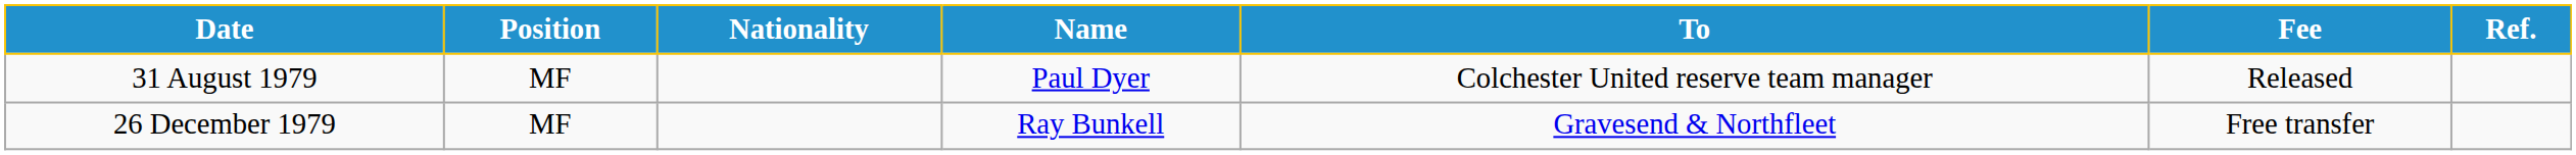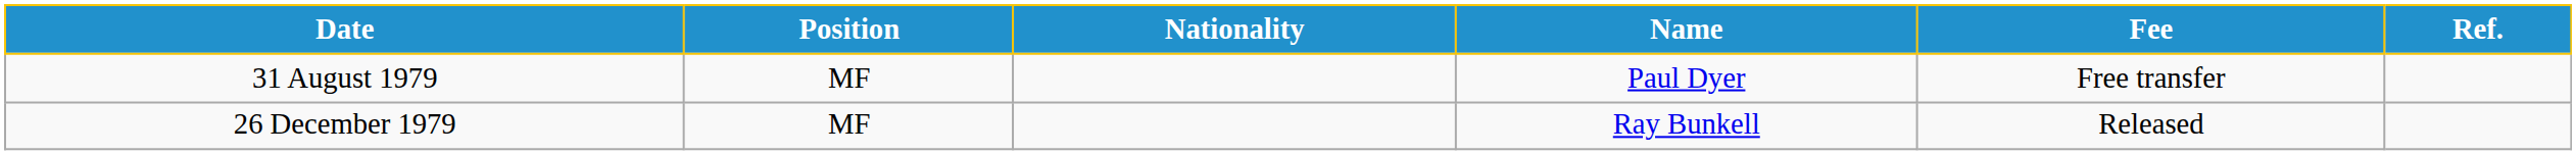 <table class="wikitable" style="text-align:center; font-size:90%; width:100%;">
 <tr>
 <th style="background:#2191CC; color:white; border:1px solid #F7C408; text-align:center;">Date</th>
 <th style="background:#2191CC; color:white; border:1px solid #F7C408; text-align:center;">Position</th>
 <th style="background:#2191CC; color:white; border:1px solid #F7C408; text-align:center;">Nationality</th>
 <th style="background:#2191CC; color:white; border:1px solid #F7C408; text-align:center;">Name</th>
-<th style="background:#2191CC; color:white; border:1px solid #F7C408; text-align:center;">To</th>
 <th style="background:#2191CC; color:white; border:1px solid #F7C408; text-align:center;">Fee</th>
 <th style="background:#2191CC; color:white; border:1px solid #F7C408; text-align:center;">Ref.</th>
 </tr>
 <tr>
 <td>31 August 1979</td>
 <td>MF</td>
 <td></td>
 <td><a href='#'>Paul Dyer</a></td>
-<td>Colchester United reserve team manager</td>
-<td>Released</td>
+<td>Free transfer</td>
 <td></td>
 </tr>
 <tr>
 <td>26 December 1979</td>
 <td>MF</td>
 <td></td>
 <td><a href='#'>Ray Bunkell</a></td>
-<td> <a href='#'>Gravesend & Northfleet</a></td>
-<td>Free transfer</td>
+<td>Released</td>
 <td></td>
 </tr>
 </table>
